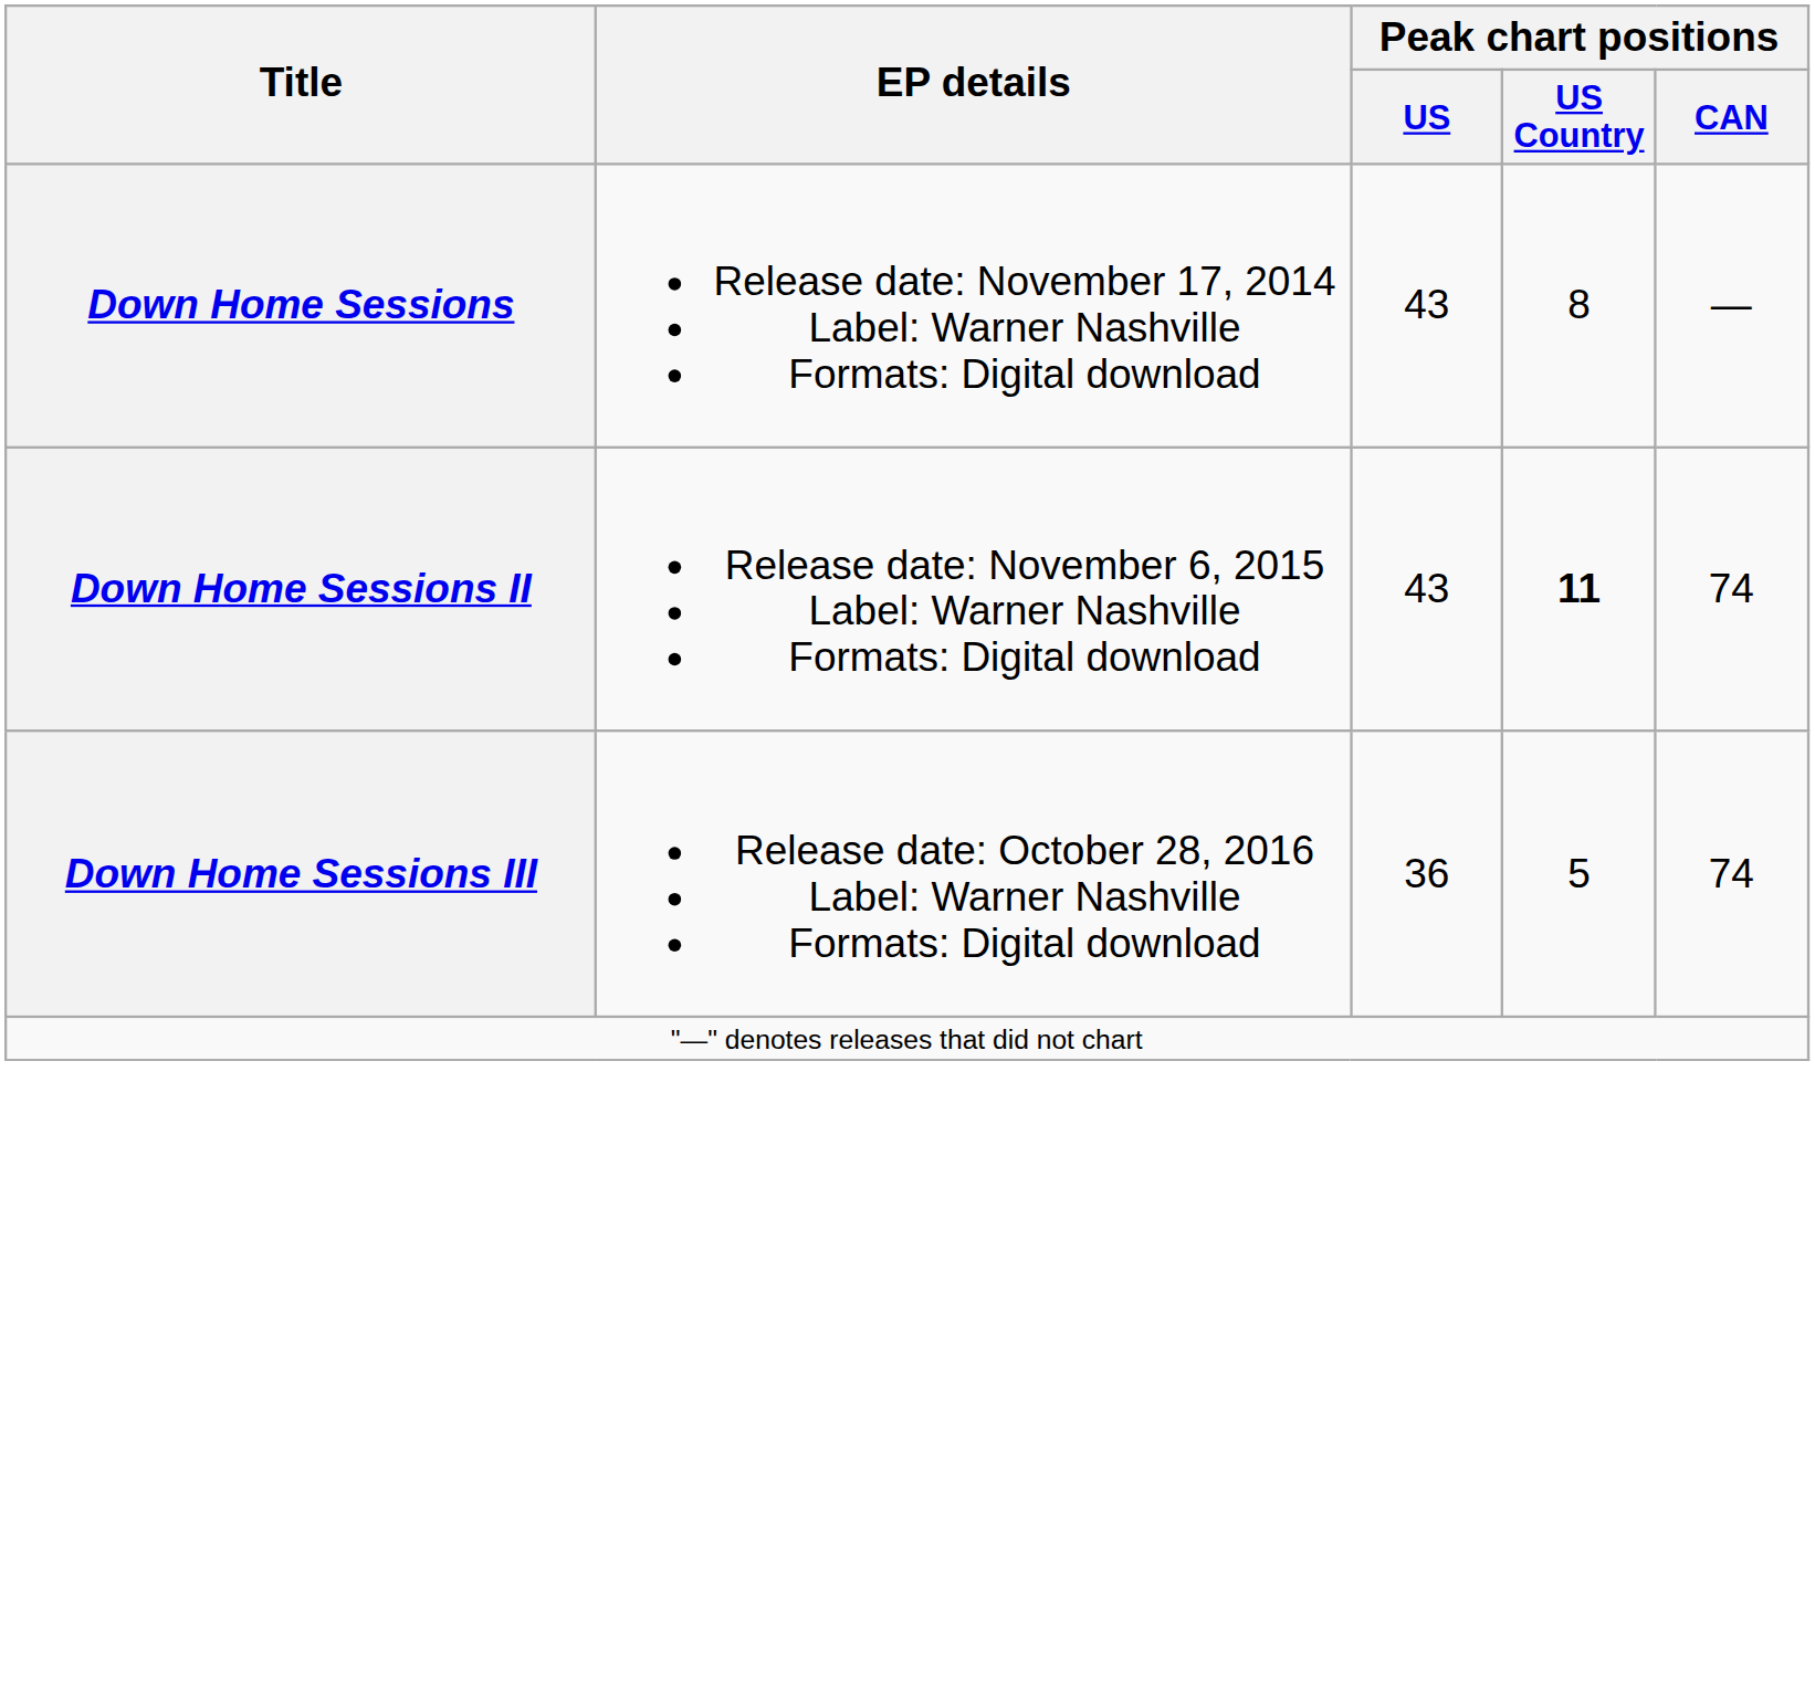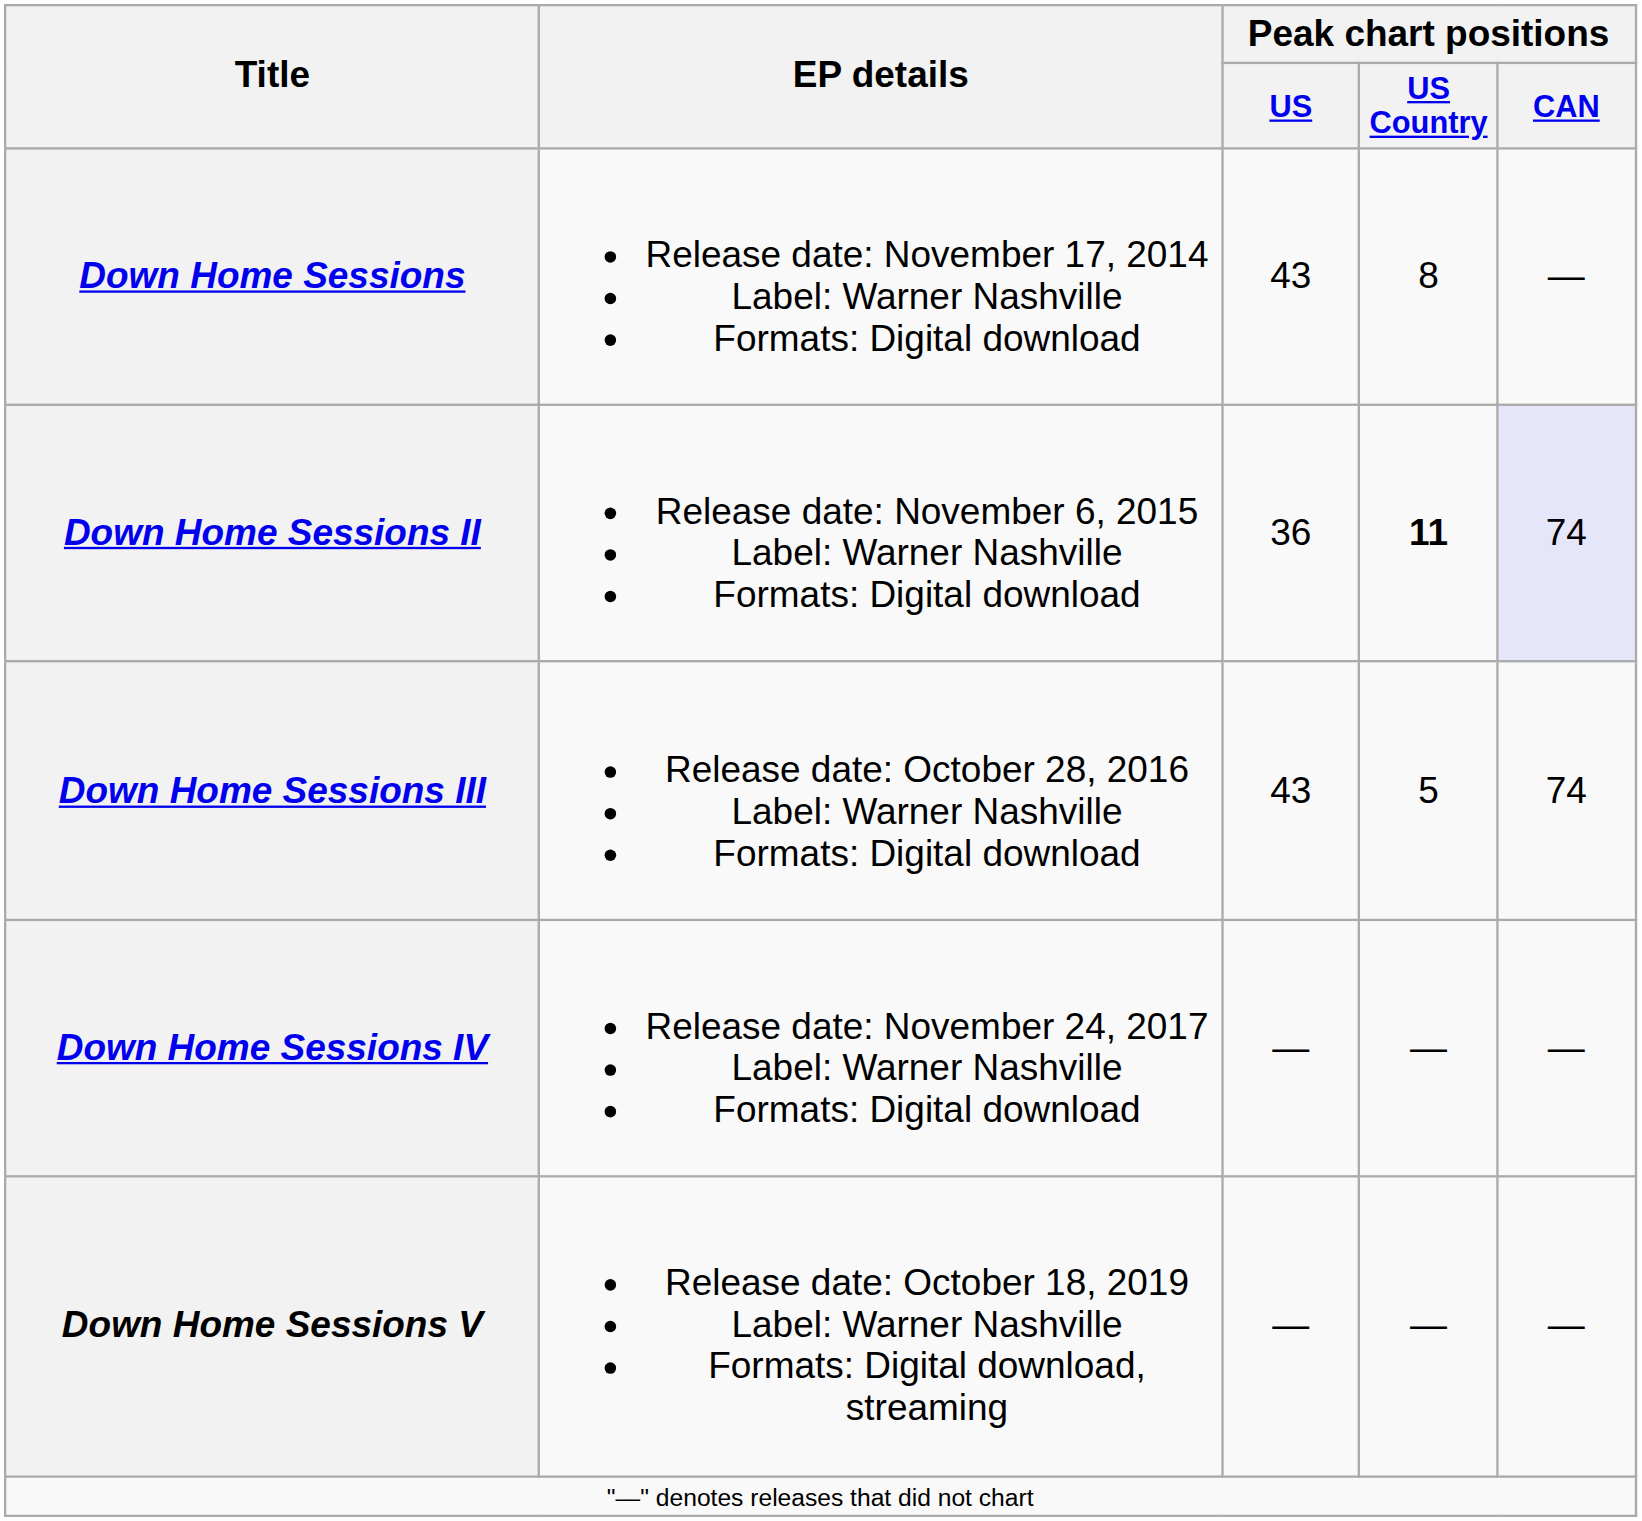 <table class="wikitable plainrowheaders" style="text-align:center;">
 <tr>
 <th rowspan="2" style="width:14em;">Title</th>
 <th rowspan="2" style="width:18em;">EP details</th>
 <th colspan="3">Peak chart positions</th>
 </tr>
 <tr style="font-size:smaller;">
 <th style="width:4em;"><a href='#'>US</a><br></th>
 <th style="width:4em;"><a href='#'>US Country</a><br></th>
 <th style="width:4em;"><a href='#'>CAN</a><br></th>
 </tr>
 <tr>
 <th scope="row"><em><a href='#'>Down Home Sessions</a></em></th>
 <td><br><ul><li>Release date: November 17, 2014</li><li>Label: Warner Nashville</li><li>Formats: Digital download</li></ul></td>
 <td>43</td>
 <td>8</td>
 <td>—</td>
 </tr>
 <tr>
 <th scope="row"><em><a href='#'>Down Home Sessions II</a></em></th>
 <td><br><ul><li>Release date: November 6, 2015</li><li>Label: Warner Nashville</li><li>Formats: Digital download</li></ul></td>
-<td>43</td>
+<td>36</td>
 <td><strong>11</strong></td>
-<td>74</td>
+<td style="background: lavender;">74</td>
 </tr>
 <tr>
 <th scope="row"><em><a href='#'>Down Home Sessions III</a></em></th>
 <td><br><ul><li>Release date: October 28, 2016</li><li>Label: Warner Nashville</li><li>Formats: Digital download</li></ul></td>
-<td>36</td>
+<td>43</td>
 <td>5</td>
 <td>74</td>
+</tr>
+<tr>
+<th scope="row"><em><a href='#'>Down Home Sessions IV</a></em></th>
+<td><br><ul><li>Release date: November 24, 2017</li><li>Label: Warner Nashville</li><li>Formats: Digital download</li></ul></td>
+<td>—</td>
+<td>—</td>
+<td>—</td>
+</tr>
+<tr>
+<th scope="row"><em>Down Home Sessions V</em></th>
+<td><br><ul><li>Release date: October 18, 2019</li><li>Label: Warner Nashville</li><li>Formats: Digital download, streaming</li></ul></td>
+<td>—</td>
+<td>—</td>
+<td>—</td>
 </tr>
 <tr>
 <td colspan="5" style="font-size:8pt">"—" denotes releases that did not chart</td>
 </tr>
 </table>
